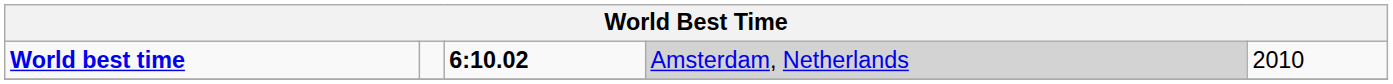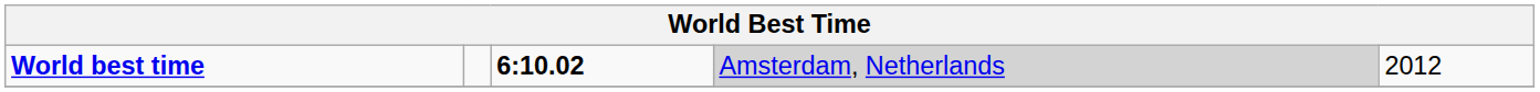 <table class="wikitable" width=75%>
 <tr>
 <th colspan=5>World Best Time</th>
 </tr>
 <tr>
 <td><strong><a href='#'>World best time</a></strong></td>
 <td></td>
 <td><strong>6:10.02</strong></td>
 <td style="background: lightgrey;"><a href='#'>Amsterdam</a>, <a href='#'>Netherlands</a></td>
-<td>2010</td>
+<td>2012</td>
 </tr>
 <tr>
 </tr>
 </table>
